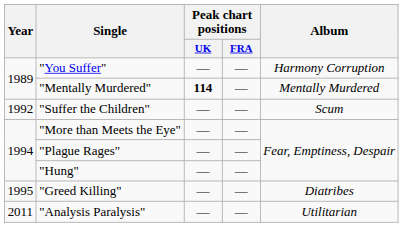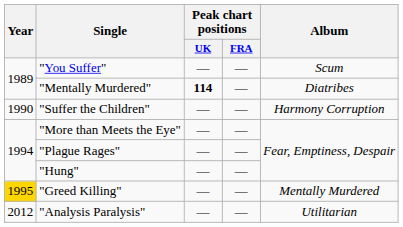 <table class="wikitable">
 <tr>
 <th rowspan="2">Year</th>
 <th rowspan="2">Single</th>
 <th colspan="2">Peak chart positions</th>
 <th rowspan="2">Album</th>
 </tr>
 <tr>
 <th style="width:3em;font-size:85%;"><a href='#'>UK</a><br></th>
 <th style="width:3em;font-size:85%;"><a href='#'>FRA</a><br></th>
 </tr>
 <tr>
 <td align="center" rowspan=2>1989</td>
 <td style="text-align:left;">"<a href='#'>You Suffer</a>"</td>
 <td style="text-align:center;">—</td>
 <td style="text-align:center;">—</td>
-<td style="text-align:center;"><em>Harmony Corruption</em></td>
+<td style="text-align:center;"><em>Scum</em></td>
 </tr>
 <tr>
 <td style="text-align:left;">"Mentally Murdered"</td>
 <td style="text-align:center;"><strong>114</strong></td>
 <td style="text-align:center;">—</td>
-<td style="text-align:center;"><em>Mentally Murdered</em></td>
+<td style="text-align:center;"><em>Diatribes</em></td>
 </tr>
 <tr>
-<td align="center">1992</td>
+<td align="center">1990</td>
 <td style="text-align:left;">"Suffer the Children"</td>
 <td style="text-align:center;">—</td>
 <td style="text-align:center;">—</td>
-<td style="text-align:center;"><em>Scum</em></td>
+<td style="text-align:center;"><em>Harmony Corruption</em></td>
 </tr>
 <tr>
 <td align="center" rowspan=3>1994</td>
 <td style="text-align:left;">"More than Meets the Eye"</td>
 <td style="text-align:center;">—</td>
 <td style="text-align:center;">—</td>
 <td style="text-align:center;" rowspan=3><em>Fear, Emptiness, Despair</em></td>
 </tr>
 <tr>
 <td style="text-align:left;">"Plague Rages"</td>
 <td style="text-align:center;">—</td>
 <td style="text-align:center;">—</td>
 </tr>
 <tr>
 <td style="text-align:left;">"Hung"</td>
 <td style="text-align:center;">—</td>
 <td style="text-align:center;">—</td>
 </tr>
 <tr>
-<td align="center">1995</td>
+<td align="center" style="background: gold;">1995</td>
 <td style="text-align:left;">"Greed Killing"</td>
 <td style="text-align:center;">—</td>
 <td style="text-align:center;">—</td>
-<td style="text-align:center;"><em>Diatribes</em></td>
+<td style="text-align:center;"><em>Mentally Murdered</em></td>
 </tr>
 <tr>
-<td align="center">2011</td>
+<td align="center">2012</td>
 <td style="text-align:left;">"Analysis Paralysis"</td>
 <td style="text-align:center;">—</td>
 <td style="text-align:center;">—</td>
 <td style="text-align:center;"><em>Utilitarian</em></td>
 </tr>
 </table>
